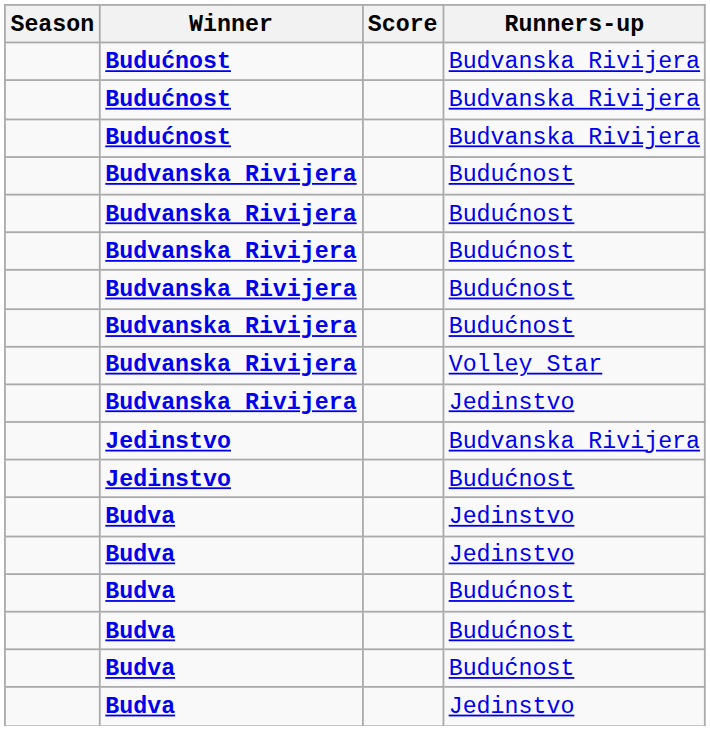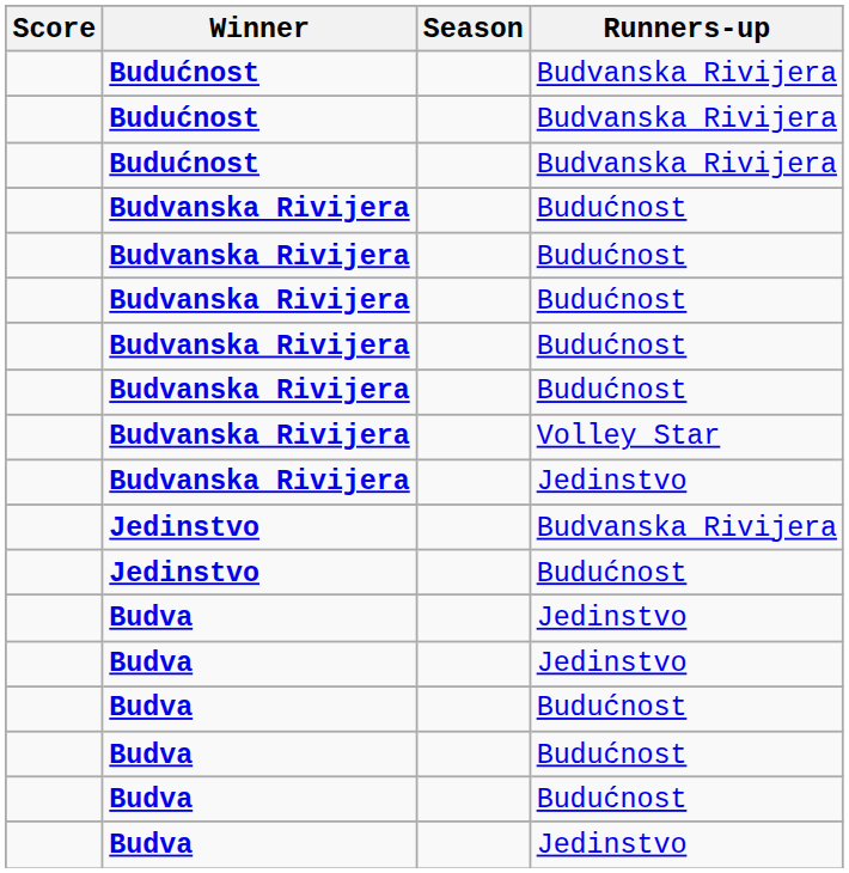 <table class="wikitable">
 <tr>
+<th>Score</th>
+<th>Winner</th>
 <th>Season</th>
-<th>Winner</th>
-<th>Score</th>
 <th>Runners-up</th>
 </tr>
 <tr>
 <td></td>
 <td><strong><a href='#'>Budućnost</a></strong></td>
 <td></td>
 <td><a href='#'>Budvanska Rivijera</a></td>
 </tr>
 <tr>
 <td></td>
 <td><strong><a href='#'>Budućnost</a></strong></td>
 <td></td>
 <td><a href='#'>Budvanska Rivijera</a></td>
 </tr>
 <tr>
 <td></td>
 <td><strong><a href='#'>Budućnost</a></strong></td>
 <td></td>
 <td><a href='#'>Budvanska Rivijera</a></td>
 </tr>
 <tr>
 <td></td>
 <td><strong><a href='#'>Budvanska Rivijera</a></strong></td>
 <td></td>
 <td><a href='#'>Budućnost</a></td>
 </tr>
 <tr>
 <td></td>
 <td><strong><a href='#'>Budvanska Rivijera</a></strong></td>
 <td></td>
 <td><a href='#'>Budućnost</a></td>
 </tr>
 <tr>
 <td></td>
 <td><strong><a href='#'>Budvanska Rivijera</a></strong></td>
 <td></td>
 <td><a href='#'>Budućnost</a></td>
 </tr>
 <tr>
 <td></td>
 <td><strong><a href='#'>Budvanska Rivijera</a></strong></td>
 <td></td>
 <td><a href='#'>Budućnost</a></td>
 </tr>
 <tr>
 <td></td>
 <td><strong><a href='#'>Budvanska Rivijera</a></strong></td>
 <td></td>
 <td><a href='#'>Budućnost</a></td>
 </tr>
 <tr>
 <td></td>
 <td><strong><a href='#'>Budvanska Rivijera</a></strong></td>
 <td></td>
 <td><a href='#'>Volley Star</a></td>
 </tr>
 <tr>
 <td></td>
 <td><strong><a href='#'>Budvanska Rivijera</a></strong></td>
 <td></td>
 <td><a href='#'>Jedinstvo</a></td>
 </tr>
 <tr>
 <td></td>
 <td><strong><a href='#'>Jedinstvo</a></strong></td>
 <td></td>
 <td><a href='#'>Budvanska Rivijera</a></td>
 </tr>
 <tr>
 <td></td>
 <td><strong><a href='#'>Jedinstvo</a></strong></td>
 <td></td>
 <td><a href='#'>Budućnost</a></td>
 </tr>
 <tr>
 <td></td>
 <td><strong><a href='#'>Budva</a></strong></td>
 <td></td>
 <td><a href='#'>Jedinstvo</a></td>
 </tr>
 <tr>
 <td></td>
 <td><strong><a href='#'>Budva</a></strong></td>
 <td></td>
 <td><a href='#'>Jedinstvo</a></td>
 </tr>
 <tr>
 <td></td>
 <td><strong><a href='#'>Budva</a></strong></td>
 <td></td>
 <td><a href='#'>Budućnost</a></td>
 </tr>
 <tr>
 <td></td>
 <td><strong><a href='#'>Budva</a></strong></td>
 <td></td>
 <td><a href='#'>Budućnost</a></td>
 </tr>
 <tr>
 <td></td>
 <td><strong><a href='#'>Budva</a></strong></td>
 <td></td>
 <td><a href='#'>Budućnost</a></td>
 </tr>
 <tr>
 <td></td>
 <td><strong><a href='#'>Budva</a></strong></td>
 <td></td>
 <td><a href='#'>Jedinstvo</a></td>
 </tr>
 </table>
